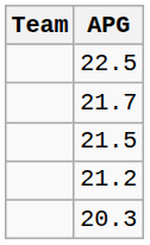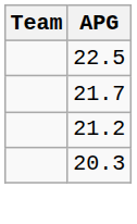 <table class=wikitable>
 <tr>
 <th>Team</th>
 <th>APG</th>
 </tr>
 <tr>
 <td></td>
 <td align=center>22.5</td>
 </tr>
 <tr>
 <td></td>
 <td align=center>21.7</td>
 </tr>
 <tr>
 <td></td>
-<td align=center>21.5</td>
-</tr>
-<tr>
-<td></td>
 <td align=center>21.2</td>
 </tr>
 <tr>
 <td></td>
 <td align=center>20.3</td>
 </tr>
 </table>
